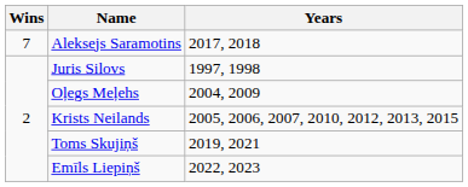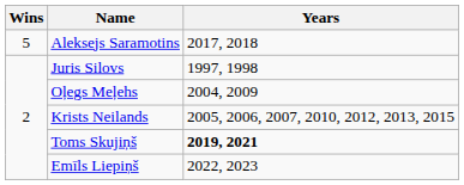 <table class="wikitable">
 <tr>
 <th>Wins</th>
 <th>Name</th>
 <th>Years</th>
 </tr>
 <tr>
-<td align=center>7</td>
+<td align=center>5</td>
 <td><a href='#'>Aleksejs Saramotins</a></td>
 <td>2017, 2018</td>
 </tr>
 <tr>
 <td rowspan="5" align="center">2</td>
 <td><a href='#'>Juris Silovs</a></td>
 <td align=left>1997, 1998</td>
 </tr>
 <tr>
 <td><a href='#'>Oļegs Meļehs</a></td>
 <td align=left>2004, 2009</td>
 </tr>
 <tr>
 <td><a href='#'>Krists Neilands</a></td>
 <td align=left>2005, 2006, 2007, 2010, 2012, 2013, 2015</td>
 </tr>
 <tr>
 <td><a href='#'>Toms Skujiņš</a></td>
-<td>2019, 2021</td>
+<td><strong>2019, 2021</strong></td>
 </tr>
 <tr>
 <td><a href='#'>Emīls Liepiņš</a></td>
 <td>2022, 2023</td>
 </tr>
 </table>
